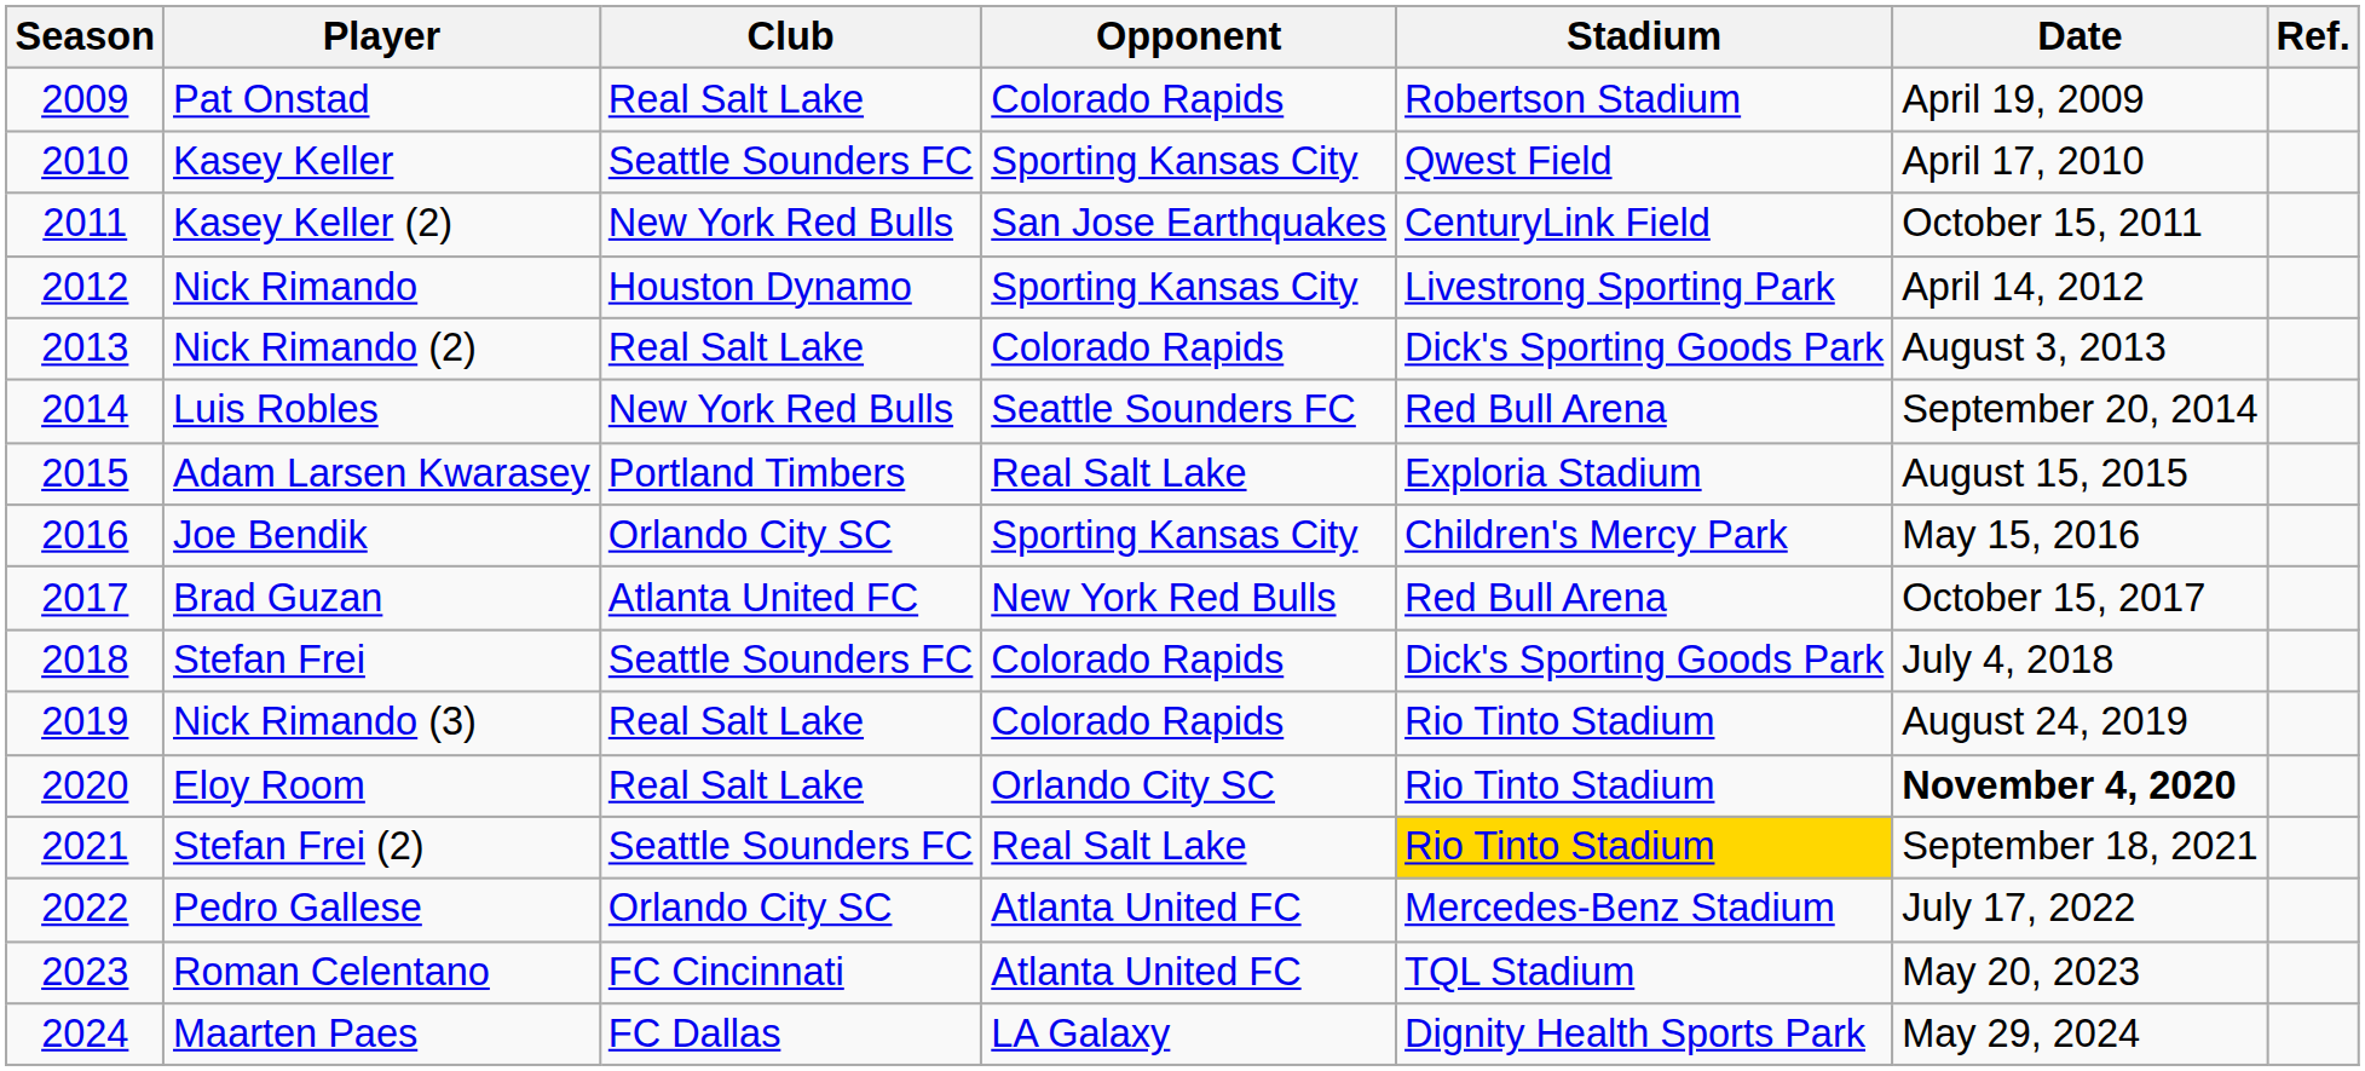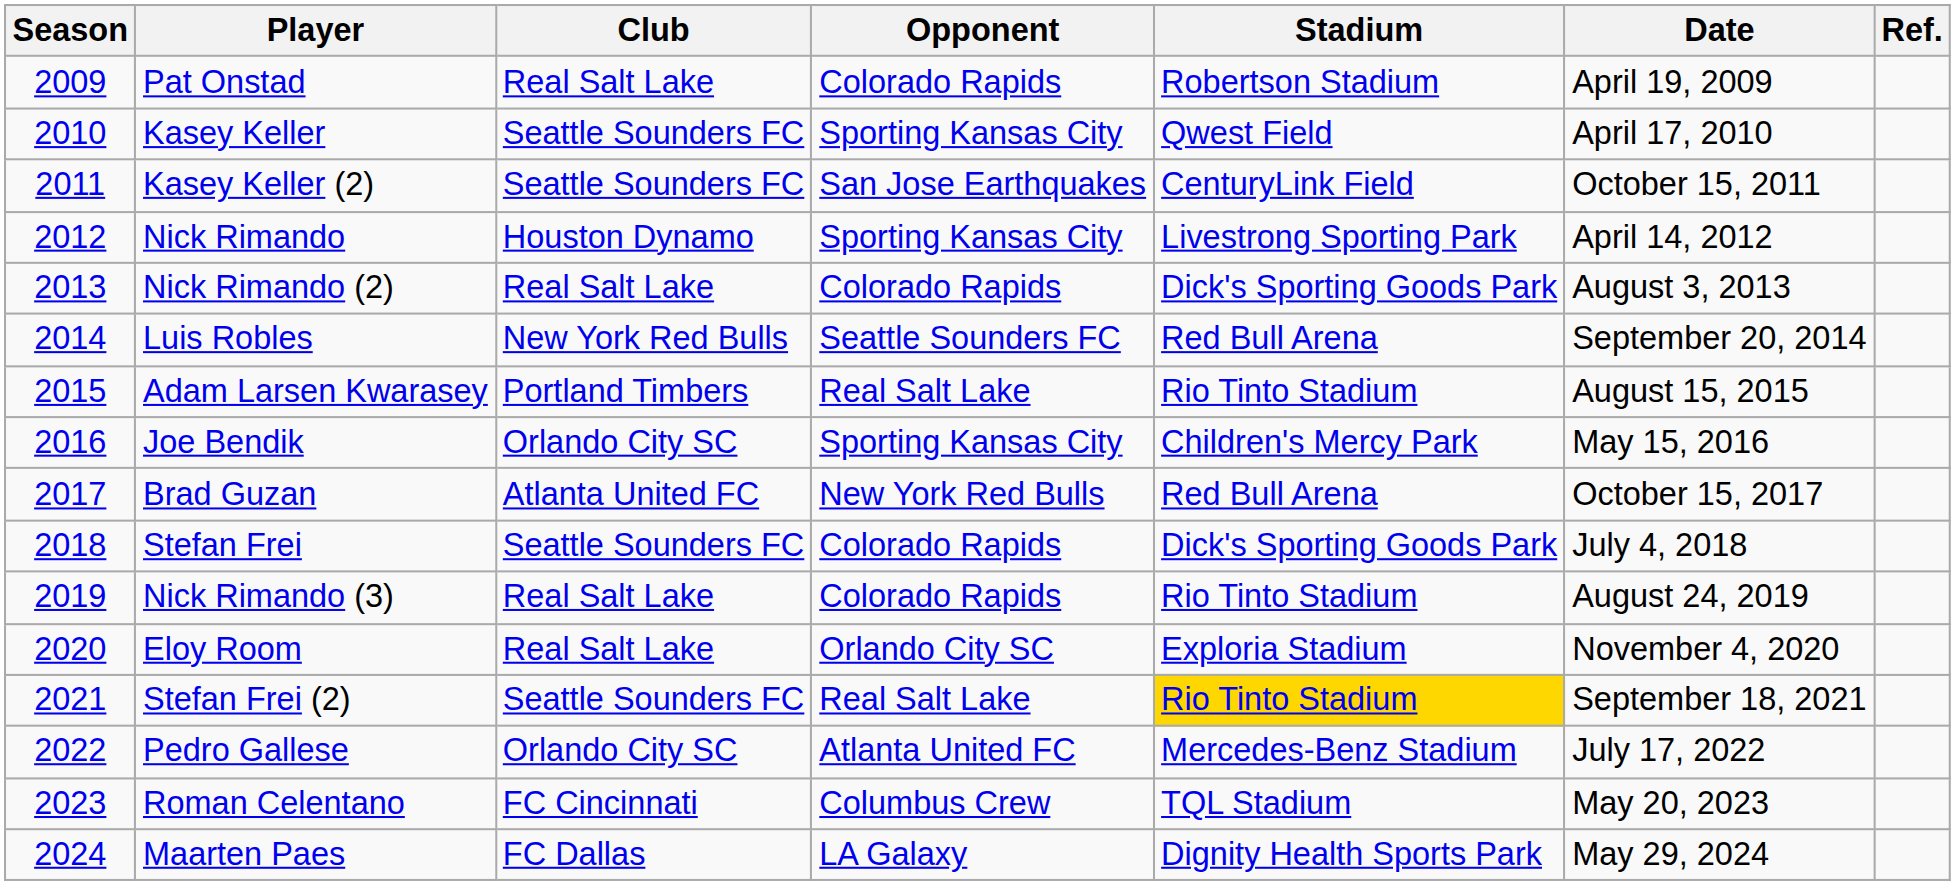 <table class='wikitable'>
 <tr>
 <th>Season</th>
 <th>Player</th>
 <th>Club</th>
 <th>Opponent</th>
 <th>Stadium</th>
 <th>Date</th>
 <th>Ref.</th>
 </tr>
 <tr>
 <td align=center><a href='#'>2009</a></td>
 <td> <a href='#'>Pat Onstad</a></td>
 <td><a href='#'>Real Salt Lake</a></td>
 <td><a href='#'>Colorado Rapids</a></td>
 <td><a href='#'>Robertson Stadium</a></td>
 <td>April 19, 2009</td>
 <td></td>
 </tr>
 <tr>
 <td align=center><a href='#'>2010</a></td>
 <td> <a href='#'>Kasey Keller</a></td>
 <td><a href='#'>Seattle Sounders FC</a></td>
 <td><a href='#'>Sporting Kansas City</a></td>
 <td><a href='#'>Qwest Field</a></td>
 <td>April 17, 2010</td>
 <td></td>
 </tr>
 <tr>
 <td align=center><a href='#'>2011</a></td>
 <td> <a href='#'>Kasey Keller</a> (2)</td>
-<td><a href='#'>New York Red Bulls</a></td>
+<td><a href='#'>Seattle Sounders FC</a></td>
 <td><a href='#'>San Jose Earthquakes</a></td>
 <td><a href='#'>CenturyLink Field</a></td>
 <td>October 15, 2011</td>
 <td></td>
 </tr>
 <tr>
 <td align=center><a href='#'>2012</a></td>
 <td> <a href='#'>Nick Rimando</a></td>
 <td><a href='#'>Houston Dynamo</a></td>
 <td><a href='#'>Sporting Kansas City</a></td>
 <td><a href='#'>Livestrong Sporting Park</a></td>
 <td>April 14, 2012</td>
 <td></td>
 </tr>
 <tr>
 <td align=center><a href='#'>2013</a></td>
 <td> <a href='#'>Nick Rimando</a> (2)</td>
 <td><a href='#'>Real Salt Lake</a></td>
 <td><a href='#'>Colorado Rapids</a></td>
 <td><a href='#'>Dick's Sporting Goods Park</a></td>
 <td>August 3, 2013</td>
 <td></td>
 </tr>
 <tr>
 <td align=center><a href='#'>2014</a></td>
 <td> <a href='#'>Luis Robles</a></td>
 <td><a href='#'>New York Red Bulls</a></td>
 <td><a href='#'>Seattle Sounders FC</a></td>
 <td><a href='#'>Red Bull Arena</a></td>
 <td>September 20, 2014</td>
 <td></td>
 </tr>
 <tr>
 <td align=center><a href='#'>2015</a></td>
 <td> <a href='#'>Adam Larsen Kwarasey</a></td>
 <td><a href='#'>Portland Timbers</a></td>
 <td><a href='#'>Real Salt Lake</a></td>
-<td><a href='#'>Exploria Stadium</a></td>
+<td><a href='#'>Rio Tinto Stadium</a></td>
 <td>August 15, 2015</td>
 <td></td>
 </tr>
 <tr>
 <td align=center><a href='#'>2016</a></td>
 <td> <a href='#'>Joe Bendik</a></td>
 <td><a href='#'>Orlando City SC</a></td>
 <td><a href='#'>Sporting Kansas City</a></td>
 <td><a href='#'>Children's Mercy Park</a></td>
 <td>May 15, 2016</td>
 <td></td>
 </tr>
 <tr>
 <td align=center><a href='#'>2017</a></td>
 <td> <a href='#'>Brad Guzan</a></td>
 <td><a href='#'>Atlanta United FC</a></td>
 <td><a href='#'>New York Red Bulls</a></td>
 <td><a href='#'>Red Bull Arena</a></td>
 <td>October 15, 2017</td>
 <td></td>
 </tr>
 <tr>
 <td align=center><a href='#'>2018</a></td>
 <td> <a href='#'>Stefan Frei</a></td>
 <td><a href='#'>Seattle Sounders FC</a></td>
 <td><a href='#'>Colorado Rapids</a></td>
 <td><a href='#'>Dick's Sporting Goods Park</a></td>
 <td>July 4, 2018</td>
 <td></td>
 </tr>
 <tr>
 <td align=center><a href='#'>2019</a></td>
 <td> <a href='#'>Nick Rimando</a> (3)</td>
 <td><a href='#'>Real Salt Lake</a></td>
 <td><a href='#'>Colorado Rapids</a></td>
 <td><a href='#'>Rio Tinto Stadium</a></td>
 <td>August 24, 2019</td>
 <td></td>
 </tr>
 <tr>
 <td align=center><a href='#'>2020</a></td>
 <td> <a href='#'>Eloy Room</a></td>
 <td><a href='#'>Real Salt Lake</a></td>
 <td><a href='#'>Orlando City SC</a></td>
-<td><a href='#'>Rio Tinto Stadium</a></td>
-<td><strong>November 4, 2020</strong></td>
+<td><a href='#'>Exploria Stadium</a></td>
+<td>November 4, 2020</td>
 <td></td>
 </tr>
 <tr>
 <td align=center><a href='#'>2021</a></td>
 <td> <a href='#'>Stefan Frei</a> (2)</td>
 <td><a href='#'>Seattle Sounders FC</a></td>
 <td><a href='#'>Real Salt Lake</a></td>
 <td style="background: gold;"><a href='#'>Rio Tinto Stadium</a></td>
 <td>September 18, 2021</td>
 <td></td>
 </tr>
 <tr>
 <td align=center><a href='#'>2022</a></td>
 <td> <a href='#'>Pedro Gallese</a></td>
 <td><a href='#'>Orlando City SC</a></td>
 <td><a href='#'>Atlanta United FC</a></td>
 <td><a href='#'>Mercedes-Benz Stadium</a></td>
 <td>July 17, 2022</td>
 <td></td>
 </tr>
 <tr>
 <td align=center><a href='#'>2023</a></td>
 <td> <a href='#'>Roman Celentano</a></td>
 <td><a href='#'>FC Cincinnati</a></td>
-<td><a href='#'>Atlanta United FC</a></td>
+<td><a href='#'>Columbus Crew</a></td>
 <td><a href='#'>TQL Stadium</a></td>
 <td>May 20, 2023</td>
 <td></td>
 </tr>
 <tr>
 <td align=center><a href='#'>2024</a></td>
 <td> <a href='#'>Maarten Paes</a></td>
 <td><a href='#'>FC Dallas</a></td>
 <td><a href='#'>LA Galaxy</a></td>
 <td><a href='#'>Dignity Health Sports Park</a></td>
 <td>May 29, 2024</td>
 <td></td>
 </tr>
 </table>
